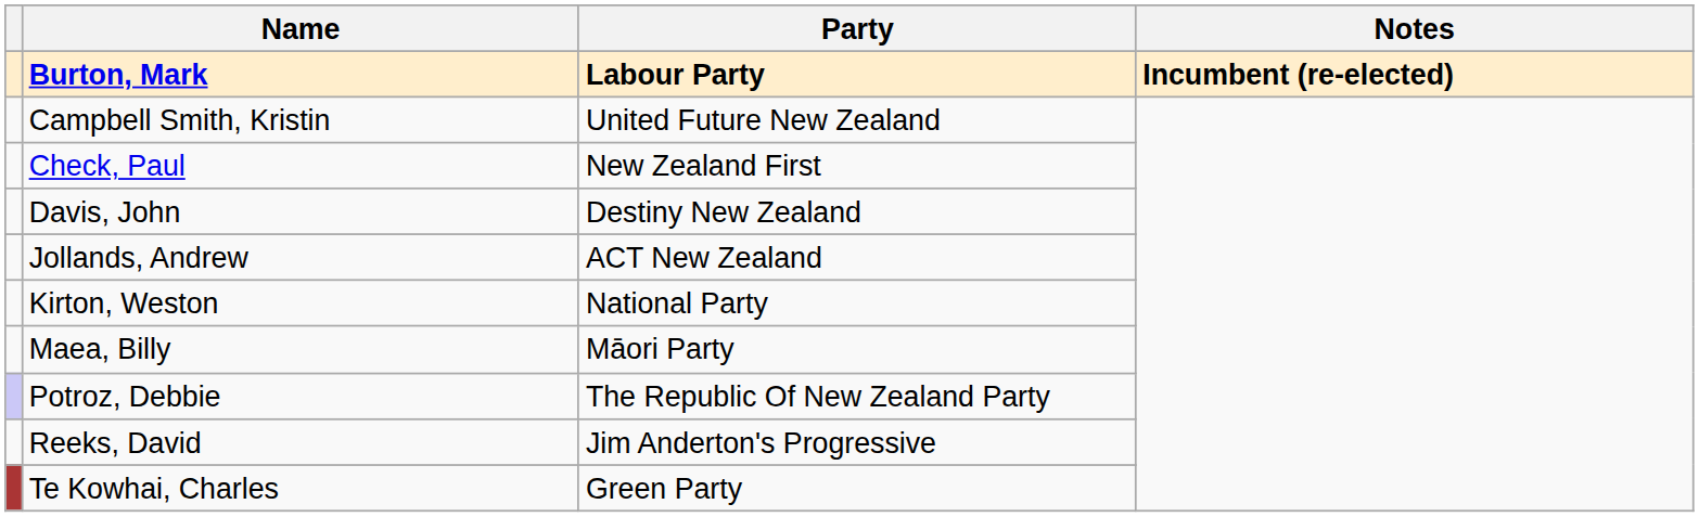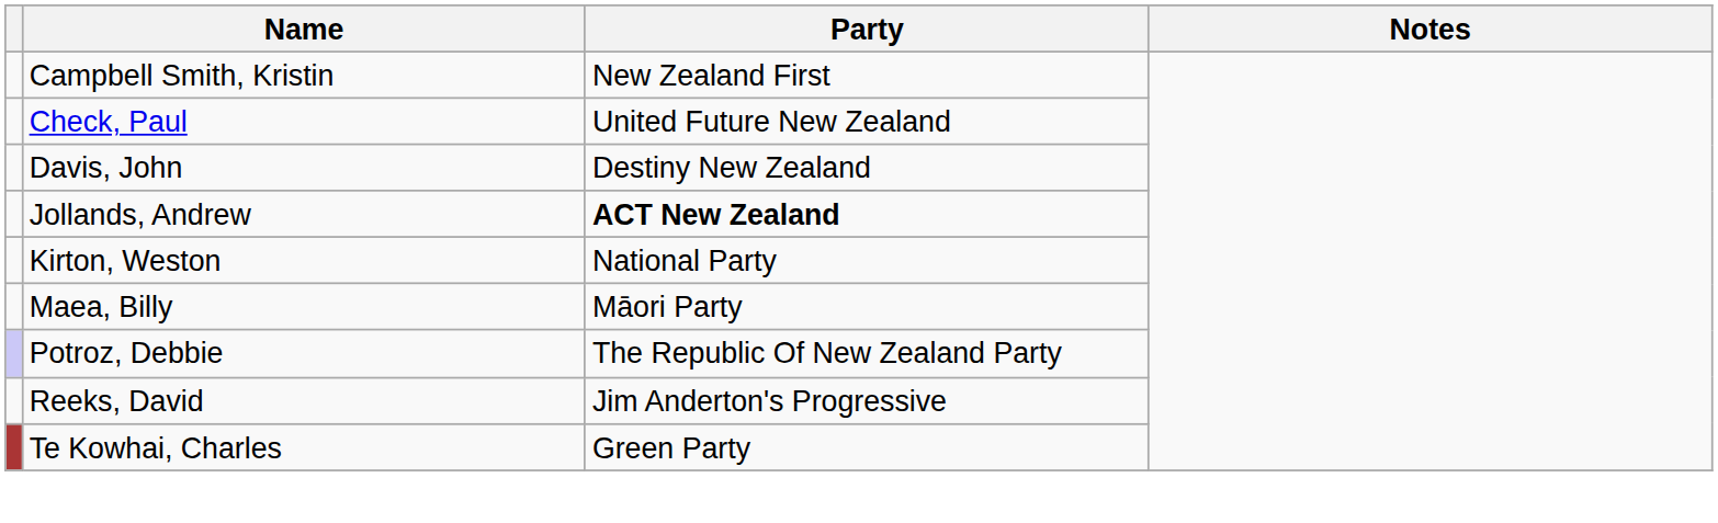 <table class="wikitable" width="70%" style="font-size:95%;">
 <tr>
 <th width=1%></th>
 <th width=33%>Name</th>
 <th width=33%>Party</th>
 <th width=33%>Notes</th>
 </tr>
-<tr ---- bgcolor=#FFEECC>
-<td bgcolor=></td>
-<td><strong><a href='#'>Burton, Mark</a></strong></td>
-<td><strong>Labour Party</strong></td>
-<td><strong>Incumbent (re-elected)</strong></td>
-</tr>
 <tr -->
 <td bgcolor=></td>
 <td>Campbell Smith, Kristin</td>
-<td>United Future New Zealand</td>
+<td>New Zealand First</td>
 </tr>
 <tr -->
 <td bgcolor=></td>
 <td><a href='#'>Check, Paul</a></td>
-<td>New Zealand First</td>
+<td>United Future New Zealand</td>
 </tr>
 <tr -->
 <td bgcolor=></td>
 <td>Davis, John</td>
 <td>Destiny New Zealand</td>
 </tr>
 <tr -->
 <td bgcolor=></td>
 <td>Jollands, Andrew</td>
-<td>ACT New Zealand</td>
+<td><strong>ACT New Zealand</strong></td>
 </tr>
 <tr -->
 <td bgcolor=></td>
 <td>Kirton, Weston</td>
 <td>National Party</td>
 </tr>
 <tr -->
 <td bgcolor=></td>
 <td>Maea, Billy</td>
 <td>Māori Party</td>
 </tr>
 <tr -->
 <td bgcolor=#cbc8f7></td>
 <td>Potroz, Debbie</td>
 <td>The Republic Of New Zealand Party</td>
 </tr>
 <tr -->
 <td bgcolor=></td>
 <td>Reeks, David</td>
 <td>Jim Anderton's Progressive</td>
 </tr>
 <tr -->
 <td bgcolor=#aa3535></td>
 <td>Te Kowhai, Charles</td>
 <td>Green Party</td>
 </tr>
 </table>
